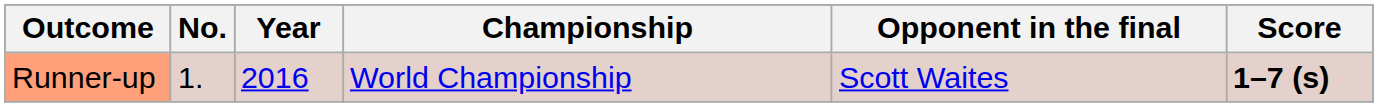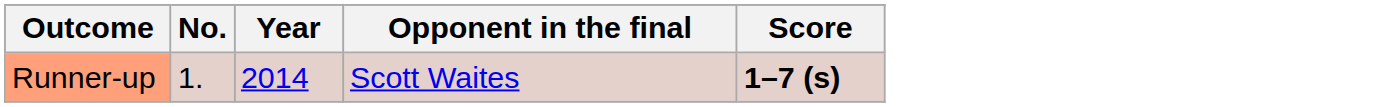 <table class="sortable wikitable">
 <tr>
 <th style="width:80px;">Outcome</th>
 <th style="width:20px;">No.</th>
 <th style="width:50px;">Year</th>
-<th style="width:250px;">Championship</th>
 <th style="width:200px;">Opponent in the final</th>
 <th style="width:70px;">Score</th>
 </tr>
 <tr style="background:#e5d1cb;">
 <td style="background:#ffa07a;">Runner-up</td>
 <td>1.</td>
-<td><a href='#'>2016</a></td>
-<td><a href='#'>World Championship</a></td>
+<td><a href='#'>2014</a></td>
 <td> <a href='#'>Scott Waites</a></td>
 <td><strong>1–7 (s)</strong></td>
 </tr>
 </table>
